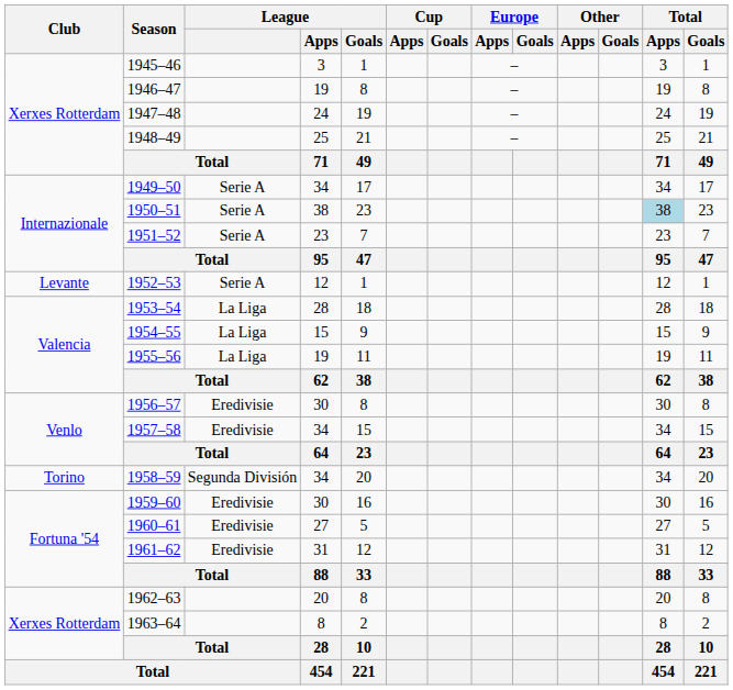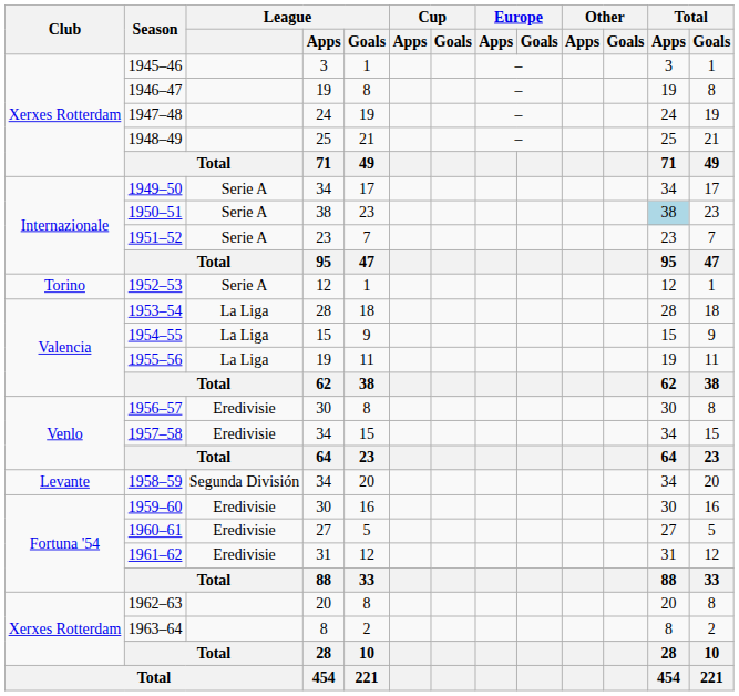 <table class="wikitable" style="text-align: center;">
 <tr>
 <th rowspan="2">Club</th>
 <th rowspan="2">Season</th>
 <th colspan="3">League</th>
 <th colspan="2">Cup</th>
 <th colspan="2"><a href='#'>Europe</a></th>
 <th colspan="2">Other</th>
 <th colspan="2">Total</th>
 </tr>
 <tr>
 <th></th>
 <th>Apps</th>
 <th>Goals</th>
 <th>Apps</th>
 <th>Goals</th>
 <th>Apps</th>
 <th>Goals</th>
 <th>Apps</th>
 <th>Goals</th>
 <th>Apps</th>
 <th>Goals</th>
 </tr>
 <tr>
 <td rowspan="5" valign="center"><a href='#'>Xerxes Rotterdam</a></td>
 <td>1945–46</td>
 <td></td>
 <td>3</td>
 <td>1</td>
 <td></td>
 <td></td>
 <td colspan="2">–</td>
 <td></td>
 <td></td>
 <td>3</td>
 <td>1</td>
 </tr>
 <tr>
 <td>1946–47</td>
 <td></td>
 <td>19</td>
 <td>8</td>
 <td></td>
 <td></td>
 <td colspan="2">–</td>
 <td></td>
 <td></td>
 <td>19</td>
 <td>8</td>
 </tr>
 <tr>
 <td>1947–48</td>
 <td></td>
 <td>24</td>
 <td>19</td>
 <td></td>
 <td></td>
 <td colspan="2">–</td>
 <td></td>
 <td></td>
 <td>24</td>
 <td>19</td>
 </tr>
 <tr>
 <td>1948–49</td>
 <td></td>
 <td>25</td>
 <td>21</td>
 <td></td>
 <td></td>
 <td colspan="2">–</td>
 <td></td>
 <td></td>
 <td>25</td>
 <td>21</td>
 </tr>
 <tr>
 <th colspan="2">Total</th>
 <th>71</th>
 <th>49</th>
 <th></th>
 <th></th>
 <th></th>
 <th></th>
 <th></th>
 <th></th>
 <th>71</th>
 <th>49</th>
 </tr>
 <tr>
 <td rowspan="4" valign="center"><a href='#'>Internazionale</a></td>
 <td><a href='#'>1949–50</a></td>
 <td>Serie A</td>
 <td>34</td>
 <td>17</td>
 <td></td>
 <td></td>
 <td></td>
 <td></td>
 <td></td>
 <td></td>
 <td>34</td>
 <td>17</td>
 </tr>
 <tr>
 <td><a href='#'>1950–51</a></td>
 <td>Serie A</td>
 <td>38</td>
 <td>23</td>
 <td></td>
 <td></td>
 <td></td>
 <td></td>
 <td></td>
 <td></td>
 <td style="background: lightblue;">38</td>
 <td>23</td>
 </tr>
 <tr>
 <td><a href='#'>1951–52</a></td>
 <td>Serie A</td>
 <td>23</td>
 <td>7</td>
 <td></td>
 <td></td>
 <td></td>
 <td></td>
 <td></td>
 <td></td>
 <td>23</td>
 <td>7</td>
 </tr>
 <tr>
 <th colspan="2">Total</th>
 <th>95</th>
 <th>47</th>
 <th></th>
 <th></th>
 <th></th>
 <th></th>
 <th></th>
 <th></th>
 <th>95</th>
 <th>47</th>
 </tr>
 <tr>
-<td rowspan="1" valign="center"><a href='#'>Levante</a></td>
+<td rowspan="1" valign="center"><a href='#'>Torino</a></td>
 <td><a href='#'>1952–53</a></td>
 <td>Serie A</td>
 <td>12</td>
 <td>1</td>
 <td></td>
 <td></td>
 <td></td>
 <td></td>
 <td></td>
 <td></td>
 <td>12</td>
 <td>1</td>
 </tr>
 <tr>
 <td rowspan="4" valign="center"><a href='#'>Valencia</a></td>
 <td><a href='#'>1953–54</a></td>
 <td>La Liga</td>
 <td>28</td>
 <td>18</td>
 <td></td>
 <td></td>
 <td></td>
 <td></td>
 <td></td>
 <td></td>
 <td>28</td>
 <td>18</td>
 </tr>
 <tr>
 <td><a href='#'>1954–55</a></td>
 <td>La Liga</td>
 <td>15</td>
 <td>9</td>
 <td></td>
 <td></td>
 <td></td>
 <td></td>
 <td></td>
 <td></td>
 <td>15</td>
 <td>9</td>
 </tr>
 <tr>
 <td><a href='#'>1955–56</a></td>
 <td>La Liga</td>
 <td>19</td>
 <td>11</td>
 <td></td>
 <td></td>
 <td></td>
 <td></td>
 <td></td>
 <td></td>
 <td>19</td>
 <td>11</td>
 </tr>
 <tr>
 <th colspan="2">Total</th>
 <th>62</th>
 <th>38</th>
 <th></th>
 <th></th>
 <th></th>
 <th></th>
 <th></th>
 <th></th>
 <th>62</th>
 <th>38</th>
 </tr>
 <tr>
 <td rowspan="3" valign="center"><a href='#'>Venlo</a></td>
 <td><a href='#'>1956–57</a></td>
 <td>Eredivisie</td>
 <td>30</td>
 <td>8</td>
 <td></td>
 <td></td>
 <td></td>
 <td></td>
 <td></td>
 <td></td>
 <td>30</td>
 <td>8</td>
 </tr>
 <tr>
 <td><a href='#'>1957–58</a></td>
 <td>Eredivisie</td>
 <td>34</td>
 <td>15</td>
 <td></td>
 <td></td>
 <td></td>
 <td></td>
 <td></td>
 <td></td>
 <td>34</td>
 <td>15</td>
 </tr>
 <tr>
 <th colspan="2">Total</th>
 <th>64</th>
 <th>23</th>
 <th></th>
 <th></th>
 <th></th>
 <th></th>
 <th></th>
 <th></th>
 <th>64</th>
 <th>23</th>
 </tr>
 <tr>
-<td rowspan="1" valign="center"><a href='#'>Torino</a></td>
+<td rowspan="1" valign="center"><a href='#'>Levante</a></td>
 <td><a href='#'>1958–59</a></td>
 <td>Segunda División</td>
 <td>34</td>
 <td>20</td>
 <td></td>
 <td></td>
 <td></td>
 <td></td>
 <td></td>
 <td></td>
 <td>34</td>
 <td>20</td>
 </tr>
 <tr>
 <td rowspan="4" valign="center"><a href='#'>Fortuna '54</a></td>
 <td><a href='#'>1959–60</a></td>
 <td>Eredivisie</td>
 <td>30</td>
 <td>16</td>
 <td></td>
 <td></td>
 <td></td>
 <td></td>
 <td></td>
 <td></td>
 <td>30</td>
 <td>16</td>
 </tr>
 <tr>
 <td><a href='#'>1960–61</a></td>
 <td>Eredivisie</td>
 <td>27</td>
 <td>5</td>
 <td></td>
 <td></td>
 <td></td>
 <td></td>
 <td></td>
 <td></td>
 <td>27</td>
 <td>5</td>
 </tr>
 <tr>
 <td><a href='#'>1961–62</a></td>
 <td>Eredivisie</td>
 <td>31</td>
 <td>12</td>
 <td></td>
 <td></td>
 <td></td>
 <td></td>
 <td></td>
 <td></td>
 <td>31</td>
 <td>12</td>
 </tr>
 <tr>
 <th colspan="2">Total</th>
 <th>88</th>
 <th>33</th>
 <th></th>
 <th></th>
 <th></th>
 <th></th>
 <th></th>
 <th></th>
 <th>88</th>
 <th>33</th>
 </tr>
 <tr>
 <td rowspan="3" valign="center"><a href='#'>Xerxes Rotterdam</a></td>
 <td>1962–63</td>
 <td></td>
 <td>20</td>
 <td>8</td>
 <td></td>
 <td></td>
 <td></td>
 <td></td>
 <td></td>
 <td></td>
 <td>20</td>
 <td>8</td>
 </tr>
 <tr>
 <td>1963–64</td>
 <td></td>
 <td>8</td>
 <td>2</td>
 <td></td>
 <td></td>
 <td></td>
 <td></td>
 <td></td>
 <td></td>
 <td>8</td>
 <td>2</td>
 </tr>
 <tr>
 <th colspan="2">Total</th>
 <th>28</th>
 <th>10</th>
 <th></th>
 <th></th>
 <th></th>
 <th></th>
 <th></th>
 <th></th>
 <th>28</th>
 <th>10</th>
 </tr>
 <tr>
 <th colspan="3">Total</th>
 <th>454</th>
 <th>221</th>
 <th></th>
 <th></th>
 <th></th>
 <th></th>
 <th></th>
 <th></th>
 <th>454</th>
 <th>221</th>
 </tr>
 </table>
